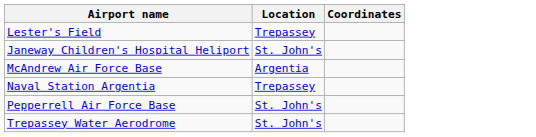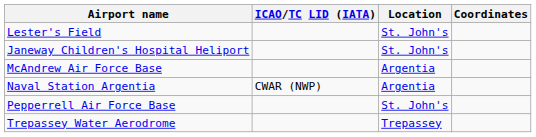 <table class="wikitable sortable" style="width:auto;">
 <tr>
 <th width="*">Airport name</th>
+<th width="*"><a href='#'>ICAO</a>/<a href='#'>TC</a> <a href='#'>LID</a> (<a href='#'>IATA</a>)</th>
 <th width="*">Location</th>
 <th width="*">Coordinates</th>
 </tr>
 <tr>
 <td><a href='#'>Lester's Field</a></td>
-<td><a href='#'>Trepassey</a></td>
+<td></td>
+<td><a href='#'>St. John's</a></td>
 <td></td>
 </tr>
 <tr>
 <td><a href='#'>Janeway Children's Hospital Heliport</a></td>
+<td></td>
 <td><a href='#'>St. John's</a></td>
 <td></td>
 </tr>
 <tr>
 <td><a href='#'>McAndrew Air Force Base</a></td>
+<td></td>
 <td><a href='#'>Argentia</a></td>
 <td></td>
 </tr>
 <tr>
 <td><a href='#'>Naval Station Argentia</a></td>
-<td><a href='#'>Trepassey</a></td>
+<td>CWAR (NWP)</td>
+<td><a href='#'>Argentia</a></td>
 <td></td>
 </tr>
 <tr>
 <td><a href='#'>Pepperrell Air Force Base</a></td>
+<td></td>
 <td><a href='#'>St. John's</a></td>
 <td></td>
 </tr>
 <tr>
 <td><a href='#'>Trepassey Water Aerodrome</a></td>
-<td><a href='#'>St. John's</a></td>
+<td></td>
+<td><a href='#'>Trepassey</a></td>
 <td></td>
 </tr>
 </table>
